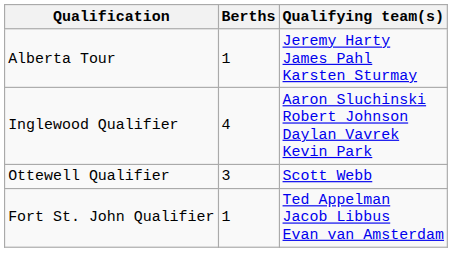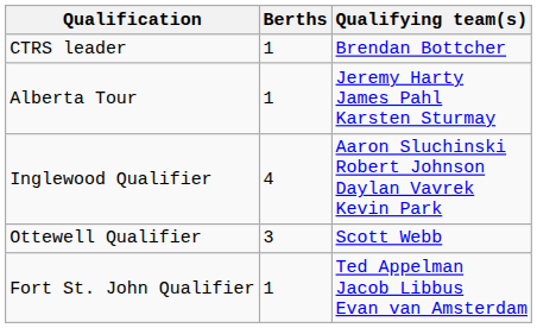 <table class="wikitable" border="1">
 <tr>
 <th>Qualification</th>
 <th>Berths</th>
 <th>Qualifying team(s)</th>
+</tr>
+<tr>
+<td>CTRS leader</td>
+<td>1</td>
+<td><a href='#'>Brendan Bottcher</a></td>
 </tr>
 <tr>
 <td>Alberta Tour</td>
 <td>1</td>
 <td><a href='#'>Jeremy Harty</a> <br> <a href='#'>James Pahl</a> <br> <a href='#'>Karsten Sturmay</a></td>
 </tr>
 <tr>
 <td>Inglewood Qualifier</td>
 <td>4</td>
 <td><a href='#'>Aaron Sluchinski</a> <br> <a href='#'>Robert Johnson</a> <br> <a href='#'>Daylan Vavrek</a> <br> <a href='#'>Kevin Park</a></td>
 </tr>
 <tr>
 <td>Ottewell Qualifier</td>
 <td>3</td>
 <td><a href='#'>Scott Webb</a></td>
 </tr>
 <tr>
 <td>Fort St. John Qualifier</td>
 <td>1</td>
 <td><a href='#'>Ted Appelman</a> <br> <a href='#'>Jacob Libbus</a> <br> <a href='#'>Evan van Amsterdam</a></td>
 </tr>
 </table>
